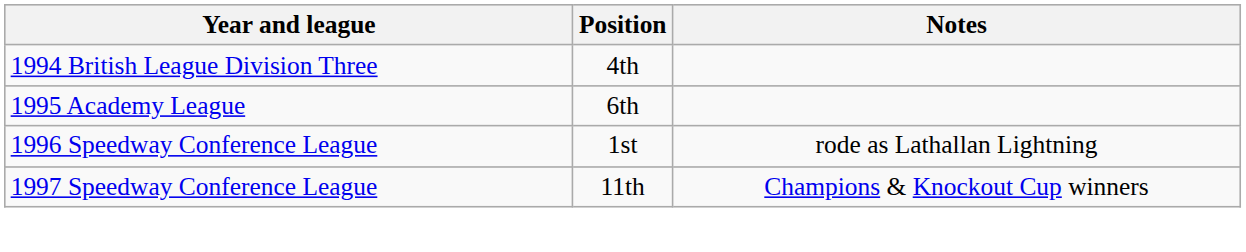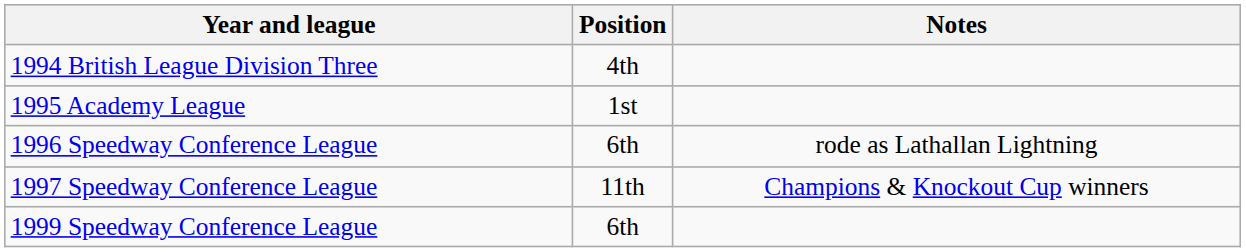 <table class="wikitable">
 <tr>
 <th width=350>Year and league</th>
 <th width=50>Position</th>
 <th width=350>Notes</th>
 </tr>
 <tr align=center>
 <td align="left"><a href='#'>1994 British League Division Three</a></td>
 <td>4th</td>
 <td></td>
 </tr>
 <tr align=center>
 <td align="left"><a href='#'>1995 Academy League</a></td>
-<td>6th</td>
+<td>1st</td>
 <td></td>
 </tr>
 <tr align=center>
 <td align="left"><a href='#'>1996 Speedway Conference League</a></td>
-<td>1st</td>
+<td>6th</td>
 <td>rode as Lathallan Lightning</td>
 </tr>
 <tr align=center>
 <td align="left"><a href='#'>1997 Speedway Conference League</a></td>
 <td>11th</td>
 <td><a href='#'>Champions</a> & <a href='#'>Knockout Cup</a> winners</td>
 </tr>
+<tr align=center>
+<td align="left"><a href='#'>1999 Speedway Conference League</a></td>
+<td>6th</td>
+<td></td>
+</tr>
 </table>
